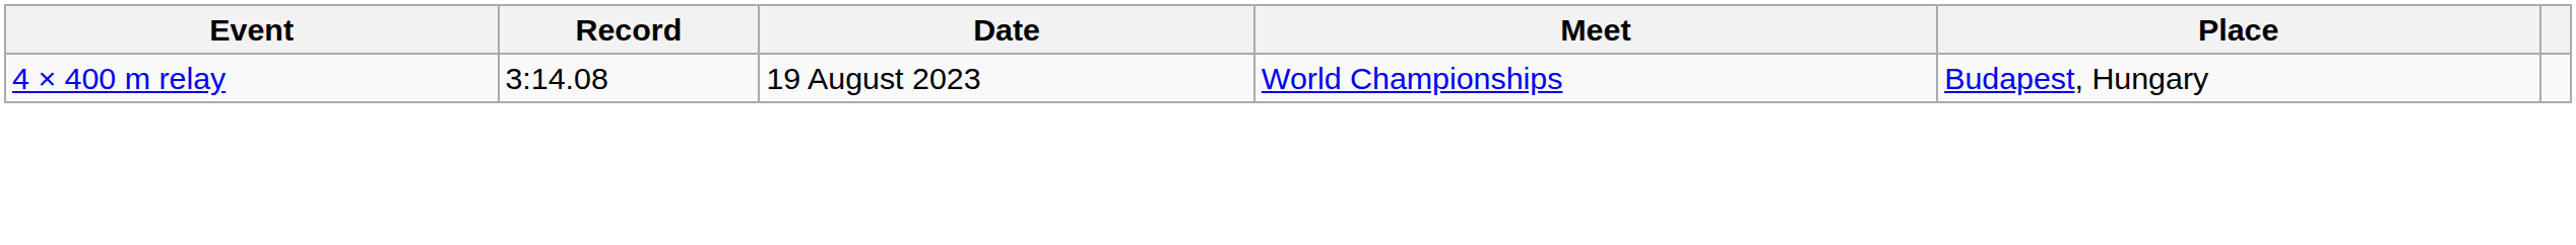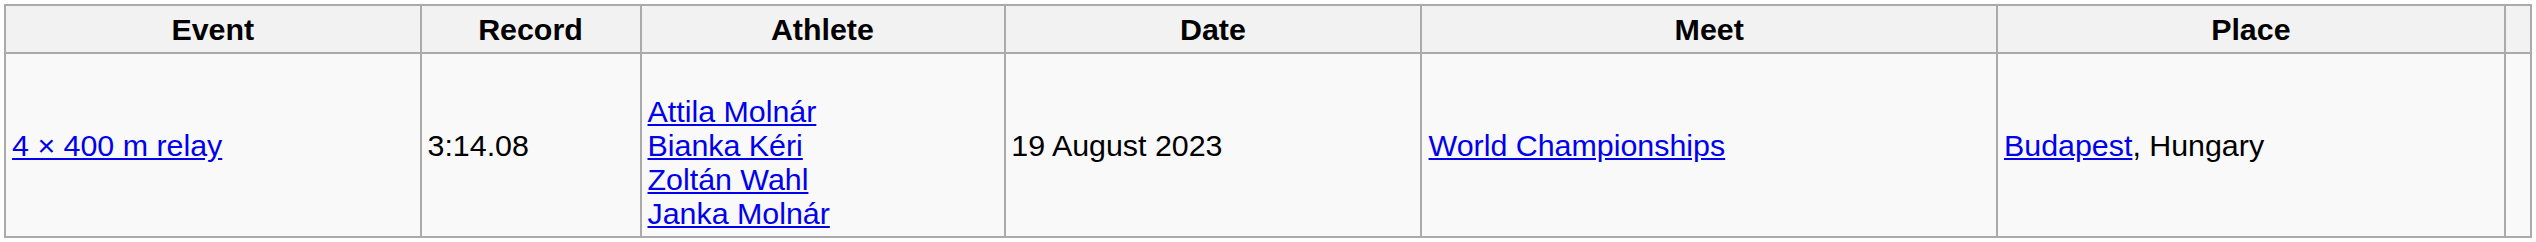 <table class="wikitable" style="font-size:95%; width: 100%;">
 <tr>
 <th>Event</th>
 <th>Record</th>
+<th>Athlete</th>
 <th>Date</th>
 <th>Meet</th>
 <th>Place</th>
 <th></th>
 </tr>
 <tr>
 <td><a href='#'>4 × 400 m relay</a></td>
 <td>3:14.08</td>
+<td><br><a href='#'>Attila Molnár</a><br><a href='#'>Bianka Kéri</a><br><a href='#'>Zoltán Wahl</a><br><a href='#'>Janka Molnár</a></td>
 <td>19 August 2023</td>
 <td><a href='#'>World Championships</a></td>
 <td><a href='#'>Budapest</a>, Hungary</td>
 <td></td>
 </tr>
 </table>
